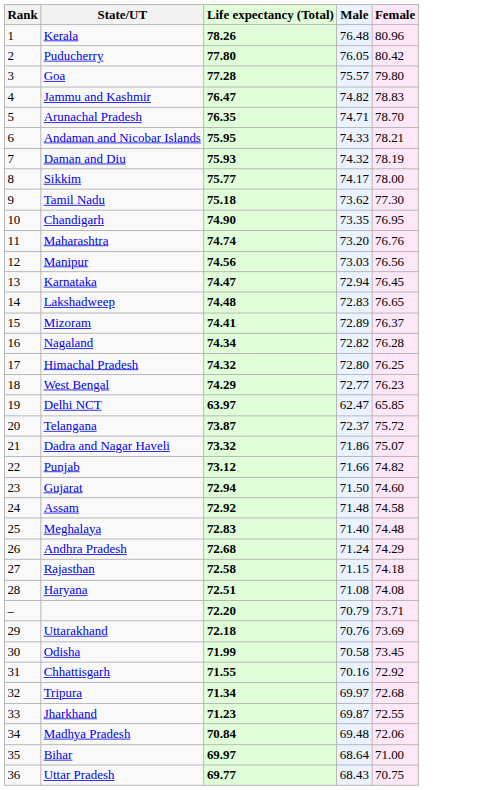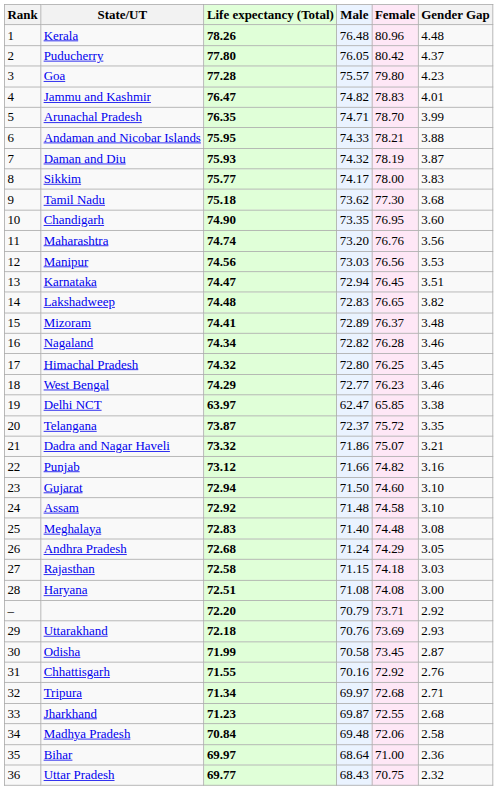 <table class="wikitable sortable">
 <tr>
 <th>Rank</th>
 <th>State/UT</th>
 <th style="background:#e0ffd8;">Life expectancy (Total)</th>
 <th style="background:#eaf3ff;">Male</th>
 <th style="background:#fee7f6;">Female</th>
+<th>Gender Gap</th>
 </tr>
 <tr>
 <td>1</td>
 <td><a href='#'>Kerala</a></td>
 <td style="background:#e0ffd8;"><strong>78.26</strong></td>
 <td style="background:#eaf3ff;">76.48</td>
 <td style="background:#fee7f6;">80.96</td>
+<td>4.48</td>
 </tr>
 <tr>
 <td>2</td>
 <td><a href='#'>Puducherry</a></td>
 <td style="background:#e0ffd8;"><strong>77.80</strong></td>
 <td style="background:#eaf3ff;">76.05</td>
 <td style="background:#fee7f6;">80.42</td>
+<td>4.37</td>
 </tr>
 <tr>
 <td>3</td>
 <td><a href='#'>Goa</a></td>
 <td style="background:#e0ffd8;"><strong>77.28</strong></td>
 <td style="background:#eaf3ff;">75.57</td>
 <td style="background:#fee7f6;">79.80</td>
+<td>4.23</td>
 </tr>
 <tr>
 <td>4</td>
 <td><a href='#'>Jammu and Kashmir</a></td>
 <td style="background:#e0ffd8;"><strong>76.47</strong></td>
 <td style="background:#eaf3ff;">74.82</td>
 <td style="background:#fee7f6;">78.83</td>
+<td>4.01</td>
 </tr>
 <tr>
 <td>5</td>
 <td><a href='#'>Arunachal Pradesh</a></td>
 <td style="background:#e0ffd8;"><strong>76.35</strong></td>
 <td style="background:#eaf3ff;">74.71</td>
 <td style="background:#fee7f6;">78.70</td>
+<td>3.99</td>
 </tr>
 <tr>
 <td>6</td>
 <td><a href='#'>Andaman and Nicobar Islands</a></td>
 <td style="background:#e0ffd8;"><strong>75.95</strong></td>
 <td style="background:#eaf3ff;">74.33</td>
 <td style="background:#fee7f6;">78.21</td>
+<td>3.88</td>
 </tr>
 <tr>
 <td>7</td>
 <td><a href='#'>Daman and Diu</a></td>
 <td style="background:#e0ffd8;"><strong>75.93</strong></td>
 <td style="background:#eaf3ff;">74.32</td>
 <td style="background:#fee7f6;">78.19</td>
+<td>3.87</td>
 </tr>
 <tr>
 <td>8</td>
 <td><a href='#'>Sikkim</a></td>
 <td style="background:#e0ffd8;"><strong>75.77</strong></td>
 <td style="background:#eaf3ff;">74.17</td>
 <td style="background:#fee7f6;">78.00</td>
+<td>3.83</td>
 </tr>
 <tr>
 <td>9</td>
 <td><a href='#'>Tamil Nadu</a></td>
 <td style="background:#e0ffd8;"><strong>75.18</strong></td>
 <td style="background:#eaf3ff;">73.62</td>
 <td style="background:#fee7f6;">77.30</td>
+<td>3.68</td>
 </tr>
 <tr>
 <td>10</td>
 <td><a href='#'>Chandigarh</a></td>
 <td style="background:#e0ffd8;"><strong>74.90</strong></td>
 <td style="background:#eaf3ff;">73.35</td>
 <td style="background:#fee7f6;">76.95</td>
+<td>3.60</td>
 </tr>
 <tr>
 <td>11</td>
 <td><a href='#'>Maharashtra</a></td>
 <td style="background:#e0ffd8;"><strong>74.74</strong></td>
 <td style="background:#eaf3ff;">73.20</td>
 <td style="background:#fee7f6;">76.76</td>
+<td>3.56</td>
 </tr>
 <tr>
 <td>12</td>
 <td><a href='#'>Manipur</a></td>
 <td style="background:#e0ffd8;"><strong>74.56</strong></td>
 <td style="background:#eaf3ff;">73.03</td>
 <td style="background:#fee7f6;">76.56</td>
+<td>3.53</td>
 </tr>
 <tr>
 <td>13</td>
 <td><a href='#'>Karnataka</a></td>
 <td style="background:#e0ffd8;"><strong>74.47</strong></td>
 <td style="background:#eaf3ff;">72.94</td>
 <td style="background:#fee7f6;">76.45</td>
+<td>3.51</td>
 </tr>
 <tr>
 <td>14</td>
 <td><a href='#'>Lakshadweep</a></td>
 <td style="background:#e0ffd8;"><strong>74.48</strong></td>
 <td style="background:#eaf3ff;">72.83</td>
 <td style="background:#fee7f6;">76.65</td>
+<td>3.82</td>
 </tr>
 <tr>
 <td>15</td>
 <td><a href='#'>Mizoram</a></td>
 <td style="background:#e0ffd8;"><strong>74.41</strong></td>
 <td style="background:#eaf3ff;">72.89</td>
 <td style="background:#fee7f6;">76.37</td>
+<td>3.48</td>
 </tr>
 <tr>
 <td>16</td>
 <td><a href='#'>Nagaland</a></td>
 <td style="background:#e0ffd8;"><strong>74.34</strong></td>
 <td style="background:#eaf3ff;">72.82</td>
 <td style="background:#fee7f6;">76.28</td>
+<td>3.46</td>
 </tr>
 <tr>
 <td>17</td>
 <td><a href='#'>Himachal Pradesh</a></td>
 <td style="background:#e0ffd8;"><strong>74.32</strong></td>
 <td style="background:#eaf3ff;">72.80</td>
 <td style="background:#fee7f6;">76.25</td>
+<td>3.45</td>
 </tr>
 <tr>
 <td>18</td>
 <td><a href='#'>West Bengal</a></td>
 <td style="background:#e0ffd8;"><strong>74.29</strong></td>
 <td style="background:#eaf3ff;">72.77</td>
 <td style="background:#fee7f6;">76.23</td>
+<td>3.46</td>
 </tr>
 <tr>
 <td>19</td>
 <td><a href='#'>Delhi NCT</a></td>
 <td style="background:#e0ffd8;"><strong>63.97</strong></td>
 <td style="background:#eaf3ff;">62.47</td>
 <td style="background:#fee7f6;">65.85</td>
+<td>3.38</td>
 </tr>
 <tr>
 <td>20</td>
 <td><a href='#'>Telangana</a></td>
 <td style="background:#e0ffd8;"><strong>73.87</strong></td>
 <td style="background:#eaf3ff;">72.37</td>
 <td style="background:#fee7f6;">75.72</td>
+<td>3.35</td>
 </tr>
 <tr>
 <td>21</td>
 <td><a href='#'>Dadra and Nagar Haveli</a></td>
 <td style="background:#e0ffd8;"><strong>73.32</strong></td>
 <td style="background:#eaf3ff;">71.86</td>
 <td style="background:#fee7f6;">75.07</td>
+<td>3.21</td>
 </tr>
 <tr>
 <td>22</td>
 <td><a href='#'>Punjab</a></td>
 <td style="background:#e0ffd8;"><strong>73.12</strong></td>
 <td style="background:#eaf3ff;">71.66</td>
 <td style="background:#fee7f6;">74.82</td>
+<td>3.16</td>
 </tr>
 <tr>
 <td>23</td>
 <td><a href='#'>Gujarat</a></td>
 <td style="background:#e0ffd8;"><strong>72.94</strong></td>
 <td style="background:#eaf3ff;">71.50</td>
 <td style="background:#fee7f6;">74.60</td>
+<td>3.10</td>
 </tr>
 <tr>
 <td>24</td>
 <td><a href='#'>Assam</a></td>
 <td style="background:#e0ffd8;"><strong>72.92</strong></td>
 <td style="background:#eaf3ff;">71.48</td>
 <td style="background:#fee7f6;">74.58</td>
+<td>3.10</td>
 </tr>
 <tr>
 <td>25</td>
 <td><a href='#'>Meghalaya</a></td>
 <td style="background:#e0ffd8;"><strong>72.83</strong></td>
 <td style="background:#eaf3ff;">71.40</td>
 <td style="background:#fee7f6;">74.48</td>
+<td>3.08</td>
 </tr>
 <tr>
 <td>26</td>
 <td><a href='#'>Andhra Pradesh</a></td>
 <td style="background:#e0ffd8;"><strong>72.68</strong></td>
 <td style="background:#eaf3ff;">71.24</td>
 <td style="background:#fee7f6;">74.29</td>
+<td>3.05</td>
 </tr>
 <tr>
 <td>27</td>
 <td><a href='#'>Rajasthan</a></td>
 <td style="background:#e0ffd8;"><strong>72.58</strong></td>
 <td style="background:#eaf3ff;">71.15</td>
 <td style="background:#fee7f6;">74.18</td>
+<td>3.03</td>
 </tr>
 <tr>
 <td>28</td>
 <td><a href='#'>Haryana</a></td>
 <td style="background:#e0ffd8;"><strong>72.51</strong></td>
 <td style="background:#eaf3ff;">71.08</td>
 <td style="background:#fee7f6;">74.08</td>
+<td>3.00</td>
 </tr>
 <tr>
 <td>–</td>
 <td><strong></strong></td>
 <td style="background:#e0ffd8;"><strong>72.20</strong> </td>
 <td style="background:#eaf3ff;">70.79</td>
 <td style="background:#fee7f6;">73.71</td>
+<td>2.92</td>
 </tr>
 <tr>
 <td>29</td>
 <td><a href='#'>Uttarakhand</a></td>
 <td style="background:#e0ffd8;"><strong>72.18</strong></td>
 <td style="background:#eaf3ff;">70.76</td>
 <td style="background:#fee7f6;">73.69</td>
+<td>2.93</td>
 </tr>
 <tr>
 <td>30</td>
 <td><a href='#'>Odisha</a></td>
 <td style="background:#e0ffd8;"><strong>71.99</strong></td>
 <td style="background:#eaf3ff;">70.58</td>
 <td style="background:#fee7f6;">73.45</td>
+<td>2.87</td>
 </tr>
 <tr>
 <td>31</td>
 <td><a href='#'>Chhattisgarh</a></td>
 <td style="background:#e0ffd8;"><strong>71.55</strong></td>
 <td style="background:#eaf3ff;">70.16</td>
 <td style="background:#fee7f6;">72.92</td>
+<td>2.76</td>
 </tr>
 <tr>
 <td>32</td>
 <td><a href='#'>Tripura</a></td>
 <td style="background:#e0ffd8;"><strong>71.34</strong></td>
 <td style="background:#eaf3ff;">69.97</td>
 <td style="background:#fee7f6;">72.68</td>
+<td>2.71</td>
 </tr>
 <tr>
 <td>33</td>
 <td><a href='#'>Jharkhand</a></td>
 <td style="background:#e0ffd8;"><strong>71.23</strong></td>
 <td style="background:#eaf3ff;">69.87</td>
 <td style="background:#fee7f6;">72.55</td>
+<td>2.68</td>
 </tr>
 <tr>
 <td>34</td>
 <td><a href='#'>Madhya Pradesh</a></td>
 <td style="background:#e0ffd8;"><strong>70.84</strong></td>
 <td style="background:#eaf3ff;">69.48</td>
 <td style="background:#fee7f6;">72.06</td>
+<td>2.58</td>
 </tr>
 <tr>
 <td>35</td>
 <td><a href='#'>Bihar</a></td>
 <td style="background:#e0ffd8;"><strong>69.97</strong></td>
 <td style="background:#eaf3ff;">68.64</td>
 <td style="background:#fee7f6;">71.00</td>
+<td>2.36</td>
 </tr>
 <tr>
 <td>36</td>
 <td><a href='#'>Uttar Pradesh</a></td>
 <td style="background:#e0ffd8;"><strong>69.77</strong></td>
 <td style="background:#eaf3ff;">68.43</td>
 <td style="background:#fee7f6;">70.75</td>
+<td>2.32</td>
 </tr>
 </table>
